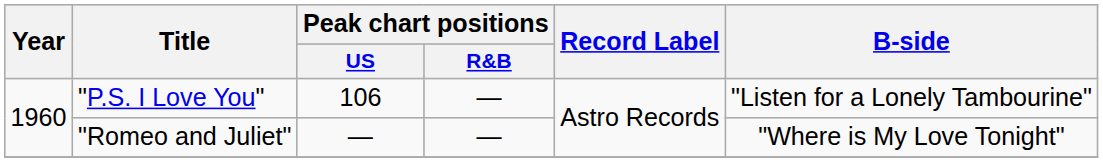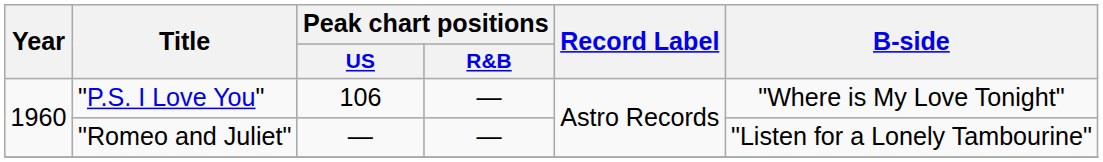 <table class="wikitable" style=text-align:center;>
 <tr>
 <th rowspan="2">Year</th>
 <th rowspan="2">Title</th>
 <th colspan="2">Peak chart positions</th>
 <th rowspan="2"><a href='#'>Record Label</a></th>
 <th rowspan="2"><a href='#'>B-side</a></th>
 </tr>
 <tr style="font-size:smaller;">
 <th align=centre><a href='#'>US</a></th>
 <th align=centre><a href='#'>R&B</a></th>
 </tr>
 <tr>
 <td rowspan="2">1960</td>
 <td align=left>"<a href='#'>P.S. I Love You</a>"</td>
 <td>106</td>
 <td>—</td>
 <td rowspan="2">Astro Records</td>
-<td>"Listen for a Lonely Tambourine"</td>
+<td>"Where is My Love Tonight"</td>
 </tr>
 <tr>
 <td align=left>"Romeo and Juliet"</td>
 <td>—</td>
 <td>—</td>
-<td>"Where is My Love Tonight"</td>
+<td>"Listen for a Lonely Tambourine"</td>
 </tr>
 <tr>
 </tr>
 </table>
